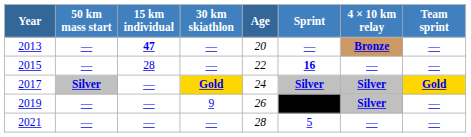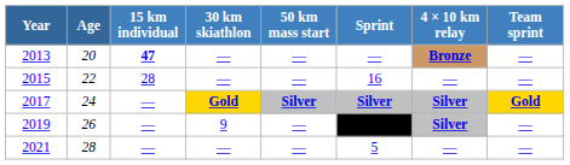 <table class="wikitable" style="font-size:95%; text-align:center; border:grey solid 1px; border-collapse:collapse; background:#ffffff;">
 <tr>
 <th style="background-color:#369; color:white; width:60px;"> Year </th>
-<th style="background-color:#4180be; color:white; width:75px;"> 50 km <br> mass start </th>
+<th style="background-color:#369; color:white; width:40px;"> Age </th>
 <th style="background-color:#4180be; color:white; width:75px;"> 15 km <br> individual </th>
 <th style="background-color:#4180be; color:white; width:75px;"> 30 km <br> skiathlon </th>
-<th style="background-color:#369; color:white; width:40px;"> Age </th>
+<th style="background-color:#4180be; color:white; width:75px;"> 50 km <br> mass start </th>
 <th style="background-color:#4180be; color:white; width:75px;"> Sprint </th>
 <th style="background-color:#4180be; color:white; width:75px;"> 4 × 10 km <br> relay </th>
 <th style="background-color:#4180be; color:white; width:75px;"> Team <br> sprint </th>
 </tr>
 <tr>
 <td><a href='#'>2013</a></td>
-<td><a href='#'>—</a></td>
+<td><em>20</em></td>
 <td><strong><a href='#'>47</a></strong></td>
 <td><a href='#'>—</a></td>
-<td><em>20</em></td>
+<td><a href='#'>—</a></td>
 <td><a href='#'>—</a></td>
 <td style="background: #cc9966;"><a href='#'><strong>Bronze</strong></a></td>
 <td><a href='#'>—</a></td>
 </tr>
 <tr>
 <td><a href='#'>2015</a></td>
-<td><a href='#'>—</a></td>
+<td><em>22</em></td>
 <td><a href='#'>28</a></td>
 <td><a href='#'>—</a></td>
-<td><em>22</em></td>
-<td><strong><a href='#'>16</a></strong></td>
+<td><a href='#'>—</a></td>
+<td><a href='#'>16</a></td>
 <td><a href='#'>—</a></td>
 <td><a href='#'>—</a></td>
 </tr>
 <tr>
 <td><a href='#'>2017</a></td>
-<td style="background:silver;"><a href='#'><strong>Silver</strong></a></td>
+<td><em>24</em></td>
 <td><a href='#'>—</a></td>
 <td style="background:gold;"><a href='#'><strong>Gold</strong></a></td>
-<td><em>24</em></td>
+<td style="background:silver;"><a href='#'><strong>Silver</strong></a></td>
 <td style="background:silver;"><a href='#'><strong>Silver</strong></a></td>
 <td style="background:silver;"><a href='#'><strong>Silver</strong></a></td>
 <td style="background:gold;"><a href='#'><strong>Gold</strong></a></td>
 </tr>
 <tr>
 <td><a href='#'>2019</a></td>
-<td><a href='#'>—</a></td>
+<td><em>26</em></td>
 <td><a href='#'>—</a></td>
 <td><a href='#'>9</a></td>
-<td><em>26</em></td>
+<td><a href='#'>—</a></td>
 <td style="background:#000; color:#fff;"><a href='#'><span></span></a></td>
 <td style="background:silver;"><a href='#'><strong>Silver</strong></a></td>
 <td><a href='#'>—</a></td>
 </tr>
 <tr>
 <td><a href='#'>2021</a></td>
+<td><em>28</em></td>
 <td><a href='#'>—</a></td>
 <td><a href='#'>—</a></td>
 <td><a href='#'>—</a></td>
-<td><em>28</em></td>
 <td><a href='#'>5</a></td>
 <td><a href='#'>—</a></td>
 <td><a href='#'>—</a></td>
 </tr>
 </table>
